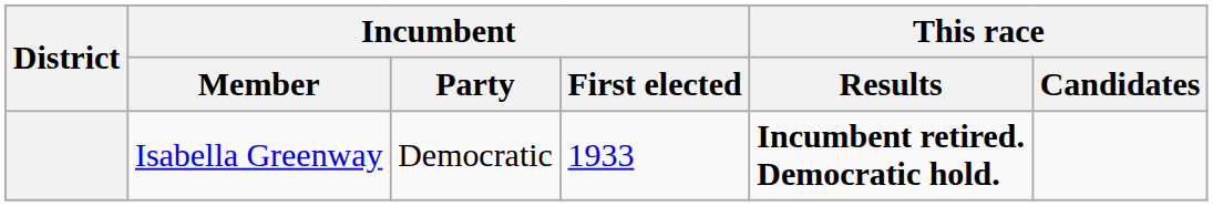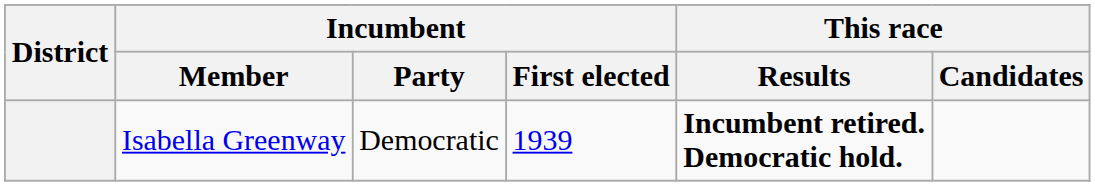 <table class=wikitable>
 <tr>
 <th rowspan=2>District</th>
 <th colspan=3>Incumbent</th>
 <th colspan=2>This race</th>
 </tr>
 <tr>
 <th>Member</th>
 <th>Party</th>
 <th>First elected</th>
 <th>Results</th>
 <th>Candidates</th>
 </tr>
 <tr>
 <th></th>
 <td><a href='#'>Isabella Greenway</a></td>
 <td>Democratic</td>
-<td><a href='#'>1933 </a></td>
+<td><a href='#'>1939 </a></td>
 <td><strong>Incumbent retired.<br>Democratic hold.</strong></td>
 <td nowrap></td>
 </tr>
 </table>
